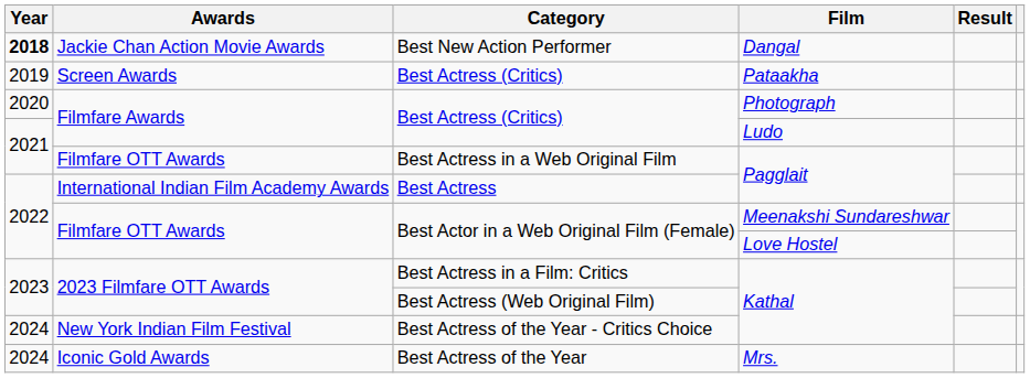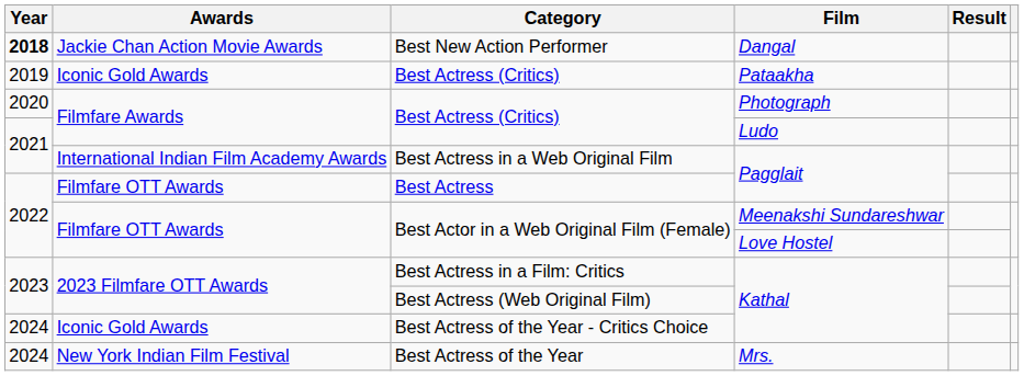 <table class="wikitable sortable">
 <tr>
 <th>Year</th>
 <th>Awards</th>
 <th>Category</th>
 <th>Film</th>
 <th>Result</th>
 <th></th>
 </tr>
 <tr>
 <td><strong>2018</strong></td>
 <td><a href='#'>Jackie Chan Action Movie Awards</a></td>
 <td>Best New Action Performer</td>
 <td><em><a href='#'>Dangal</a></em></td>
 <td></td>
 <td></td>
 </tr>
 <tr>
 <td>2019</td>
-<td><a href='#'>Screen Awards</a></td>
+<td><a href='#'>Iconic Gold Awards</a></td>
 <td><a href='#'>Best Actress (Critics)</a></td>
 <td><em><a href='#'>Pataakha</a></em></td>
 <td></td>
 <td></td>
 </tr>
 <tr>
 <td>2020</td>
 <td rowspan="2"><a href='#'>Filmfare Awards</a></td>
 <td rowspan="2"><a href='#'>Best Actress (Critics)</a></td>
 <td><em><a href='#'>Photograph</a></em></td>
 <td></td>
 <td></td>
 </tr>
 <tr>
 <td rowspan='2'>2021</td>
 <td><em><a href='#'>Ludo</a></em></td>
 <td></td>
 <td></td>
 </tr>
 <tr>
-<td><a href='#'>Filmfare OTT Awards</a></td>
+<td><a href='#'>International Indian Film Academy Awards</a></td>
 <td>Best Actress in a Web Original Film</td>
 <td rowspan="2"><em><a href='#'>Pagglait</a></em></td>
 <td></td>
 <td></td>
 </tr>
 <tr>
 <td rowspan="3">2022</td>
-<td><a href='#'>International Indian Film Academy Awards</a></td>
+<td><a href='#'>Filmfare OTT Awards</a></td>
 <td><a href='#'>Best Actress</a></td>
 <td></td>
 <td></td>
 </tr>
 <tr>
 <td rowspan="2"><a href='#'>Filmfare OTT Awards</a></td>
 <td rowspan="2">Best Actor in a Web Original Film (Female)</td>
 <td><em><a href='#'>Meenakshi Sundareshwar</a></em></td>
 <td></td>
 <td rowspan="2"></td>
 </tr>
 <tr>
 <td><em><a href='#'>Love Hostel</a></em></td>
 <td></td>
 </tr>
 <tr>
 <td rowspan="2">2023</td>
 <td rowspan="2"><a href='#'>2023 Filmfare OTT Awards</a></td>
 <td>Best Actress in a Film: Critics</td>
 <td rowspan="3"><em><a href='#'>Kathal</a></em></td>
 <td></td>
 <td rowspan="2"></td>
 </tr>
 <tr>
 <td>Best Actress (Web Original Film)</td>
 <td></td>
 </tr>
 <tr>
 <td>2024</td>
-<td><a href='#'>New York Indian Film Festival</a></td>
+<td><a href='#'>Iconic Gold Awards</a></td>
 <td>Best Actress of the Year - Critics Choice</td>
 <td></td>
 <td></td>
 </tr>
 <tr>
 <td>2024</td>
-<td><a href='#'>Iconic Gold Awards</a></td>
+<td><a href='#'>New York Indian Film Festival</a></td>
 <td>Best Actress of the Year</td>
 <td><em><a href='#'>Mrs.</a></em></td>
 <td></td>
 <td></td>
 </tr>
 </table>
